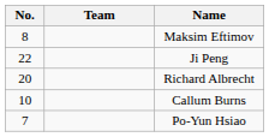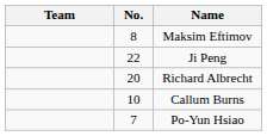 <table class="wikitable" style="text-align:center;">
 <tr>
+<th width=125>Team</th>
 <th width=40>No.</th>
-<th width=125>Team</th>
 <th width=125>Name</th>
 </tr>
 <tr>
+<td style="text-align:left;"></td>
 <td>8</td>
-<td style="text-align:left;"></td>
 <td>Maksim Eftimov</td>
 </tr>
 <tr>
+<td style="text-align:left;"></td>
 <td>22</td>
-<td style="text-align:left;"></td>
 <td>Ji Peng</td>
 </tr>
 <tr>
+<td style="text-align:left;"></td>
 <td>20</td>
-<td style="text-align:left;"></td>
 <td>Richard Albrecht</td>
 </tr>
 <tr>
+<td style="text-align:left;"></td>
 <td>10</td>
-<td style="text-align:left;"></td>
 <td>Callum Burns</td>
 </tr>
 <tr>
+<td style="text-align:left;"></td>
 <td>7</td>
-<td style="text-align:left;"></td>
 <td>Po-Yun Hsiao</td>
 </tr>
 </table>
